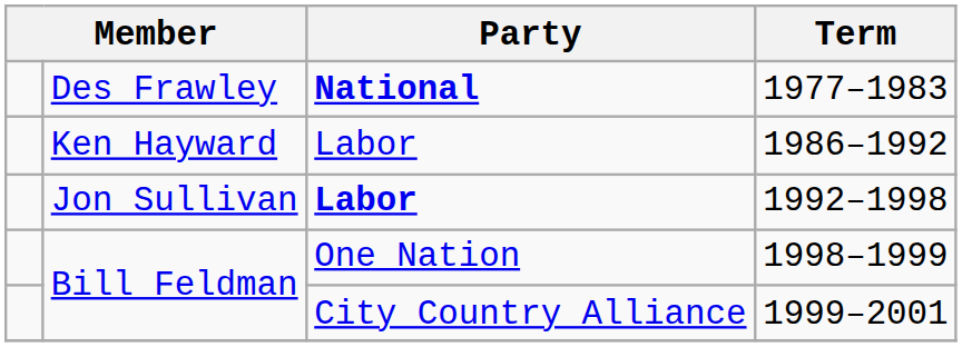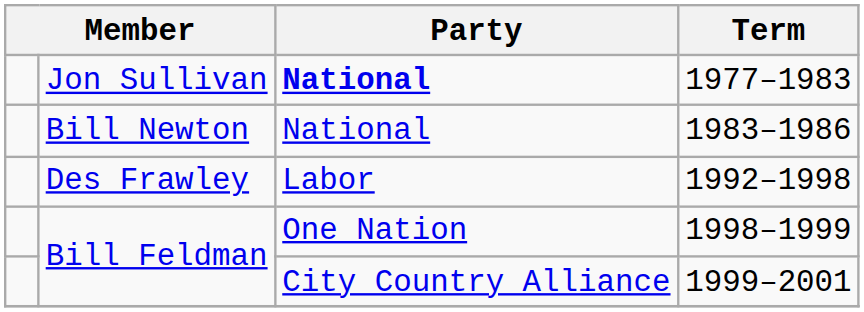 <table class="wikitable">
 <tr>
 <th colspan="2">Member</th>
 <th>Party</th>
 <th>Term</th>
 </tr>
 <tr>
 <td> </td>
-<td><a href='#'>Des Frawley</a></td>
+<td><a href='#'>Jon Sullivan</a></td>
 <td><strong><a href='#'>National</a></strong></td>
 <td>1977–1983</td>
 </tr>
 <tr>
 <td> </td>
-<td><a href='#'>Ken Hayward</a></td>
-<td><a href='#'>Labor</a></td>
-<td>1986–1992</td>
+<td><a href='#'>Bill Newton</a></td>
+<td><a href='#'>National</a></td>
+<td>1983–1986</td>
 </tr>
 <tr>
 <td> </td>
-<td><a href='#'>Jon Sullivan</a></td>
-<td><strong><a href='#'>Labor</a></strong></td>
+<td><a href='#'>Des Frawley</a></td>
+<td><a href='#'>Labor</a></td>
 <td>1992–1998</td>
 </tr>
 <tr>
 <td> </td>
 <td rowspan="2"><a href='#'>Bill Feldman</a></td>
 <td><a href='#'>One Nation</a></td>
 <td>1998–1999</td>
 </tr>
 <tr>
 <td> </td>
 <td><a href='#'>City Country Alliance</a></td>
 <td>1999–2001</td>
 </tr>
 <tr>
 </tr>
 </table>
